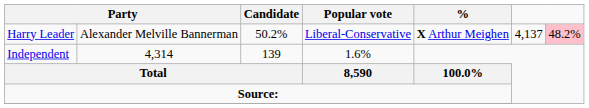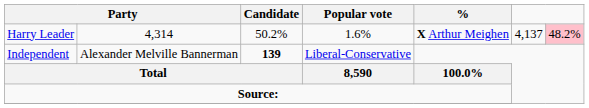 <table class="wikitable">
 <tr>
 <th colspan="2">Party</th>
 <th>Candidate</th>
 <th>Popular vote</th>
 <th>%</th>
 </tr>
 <tr>
 <td> <a href='#'>Harry Leader</a></td>
-<td>Alexander Melville Bannerman</td>
+<td align=center>4,314</td>
 <td align=center>50.2%<br></td>
-<td><a href='#'>Liberal-Conservative</a></td>
+<td align=center>1.6%</td>
 <td><strong>X</strong> <a href='#'>Arthur Meighen</a></td>
 <td align=center>4,137</td>
 <td align=center style="background: pink;">48.2%</td>
 </tr>
 <tr>
 <td><a href='#'>Independent</a></td>
-<td align=center>4,314</td>
-<td align=center>139</td>
-<td align=center>1.6%</td>
+<td>Alexander Melville Bannerman</td>
+<td align=center><strong>139</strong></td>
+<td><a href='#'>Liberal-Conservative</a></td>
 </tr>
 <tr>
 <th colspan=3 align=center>Total</th>
 <th align=center>8,590</th>
 <th align=center>100.0%</th>
 </tr>
 <tr>
 <td align="center" colspan=5><strong>Source:</strong> </td>
 </tr>
 <tr>
 </tr>
 </table>
